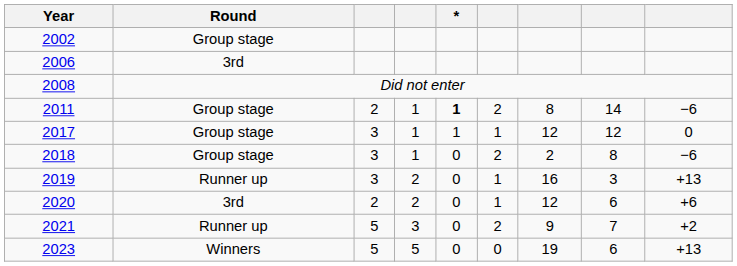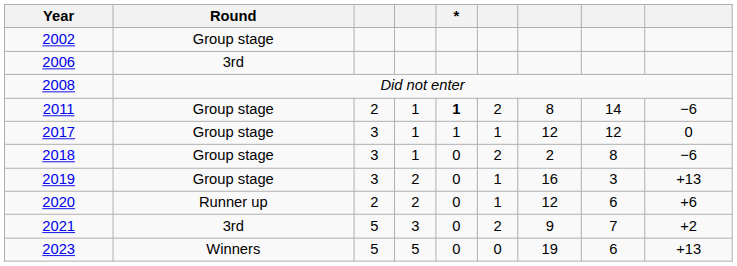 <table class="wikitable" style="text-align: center; width:50%;">
 <tr>
 <th>Year</th>
 <th>Round</th>
 <th></th>
 <th></th>
 <th>*</th>
 <th></th>
 <th></th>
 <th></th>
 <th></th>
 </tr>
 <tr>
 <td> <a href='#'>2002</a></td>
 <td>Group stage</td>
 <td></td>
 <td></td>
 <td></td>
 <td></td>
 <td></td>
 <td></td>
 <td></td>
 </tr>
 <tr>
 <td> <a href='#'>2006</a></td>
 <td>3rd</td>
 <td></td>
 <td></td>
 <td></td>
 <td></td>
 <td></td>
 <td></td>
 <td></td>
 </tr>
 <tr>
 <td> <a href='#'>2008</a></td>
 <td colspan =8><em>Did not enter</em></td>
 </tr>
 <tr>
 <td> <a href='#'>2011</a></td>
 <td>Group stage</td>
 <td>2</td>
 <td>1</td>
 <td><strong>1</strong></td>
 <td>2</td>
 <td>8</td>
 <td>14</td>
 <td>−6</td>
 </tr>
 <tr>
 <td> <a href='#'>2017</a></td>
 <td>Group stage</td>
 <td>3</td>
 <td>1</td>
 <td>1</td>
 <td>1</td>
 <td>12</td>
 <td>12</td>
 <td>0</td>
 </tr>
 <tr>
 <td> <a href='#'>2018</a></td>
 <td>Group stage</td>
 <td>3</td>
 <td>1</td>
 <td>0</td>
 <td>2</td>
 <td>2</td>
 <td>8</td>
 <td>−6</td>
 </tr>
 <tr>
 <td> <a href='#'>2019</a></td>
-<td>Runner up</td>
+<td>Group stage</td>
 <td>3</td>
 <td>2</td>
 <td>0</td>
 <td>1</td>
 <td>16</td>
 <td>3</td>
 <td>+13</td>
 </tr>
 <tr>
 <td> <a href='#'>2020</a></td>
-<td>3rd</td>
+<td>Runner up</td>
 <td>2</td>
 <td>2</td>
 <td>0</td>
 <td>1</td>
 <td>12</td>
 <td>6</td>
 <td>+6</td>
 </tr>
 <tr>
 <td> <a href='#'>2021</a></td>
-<td>Runner up</td>
+<td>3rd</td>
 <td>5</td>
 <td>3</td>
 <td>0</td>
 <td>2</td>
 <td 9>9</td>
 <td>7</td>
 <td>+2</td>
 </tr>
 <tr>
 <td> <a href='#'>2023</a></td>
 <td>Winners</td>
 <td>5</td>
 <td>5</td>
 <td>0</td>
 <td>0</td>
 <td>19</td>
 <td>6</td>
 <td>+13</td>
 </tr>
 </table>
